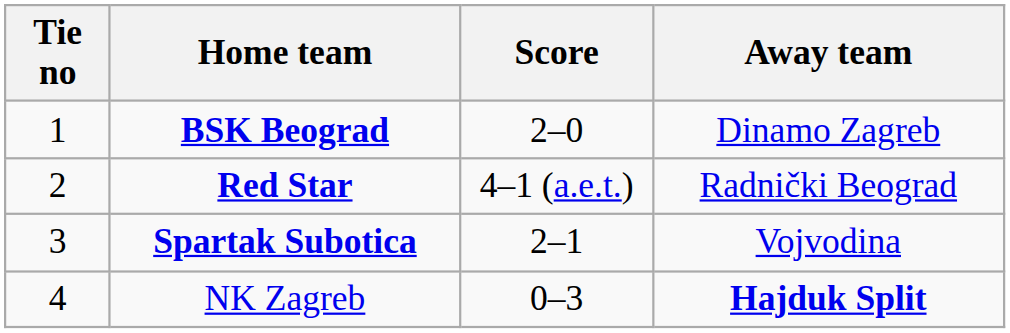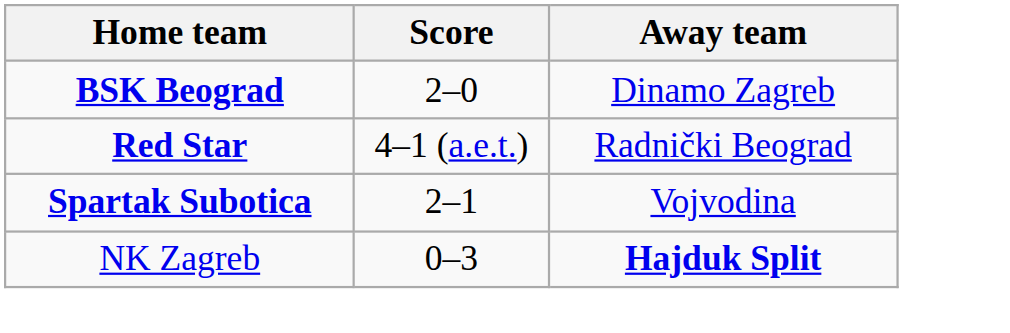 <table class="wikitable" style="text-align: center">
 <tr>
-<th width=40>Tie no</th>
 <th width=150>Home team</th>
 <th width=80>Score</th>
 <th width=150>Away team</th>
 </tr>
 <tr>
-<td>1</td>
 <td><strong><a href='#'>BSK Beograd</a></strong></td>
 <td>2–0</td>
 <td><a href='#'>Dinamo Zagreb</a></td>
 </tr>
 <tr>
-<td>2</td>
 <td><strong><a href='#'>Red Star</a></strong></td>
 <td>4–1 (<a href='#'>a.e.t.</a>)</td>
 <td><a href='#'>Radnički Beograd</a></td>
 </tr>
 <tr>
-<td>3</td>
 <td><strong><a href='#'>Spartak Subotica</a></strong></td>
 <td>2–1</td>
 <td><a href='#'>Vojvodina</a></td>
 </tr>
 <tr>
-<td>4</td>
 <td><a href='#'>NK Zagreb</a></td>
 <td>0–3</td>
 <td><strong><a href='#'>Hajduk Split</a></strong></td>
 </tr>
 </table>
